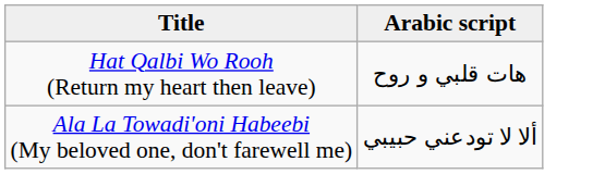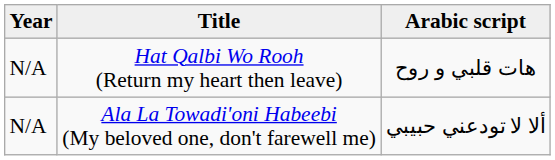 <table class="wikitable">
 <tr>
+<th style="background:#efefef;">Year</th>
 <th style="background:#efefef;">Title</th>
 <th style="background:#efefef;">Arabic script</th>
 </tr>
 <tr>
+<td>N/A</td>
 <td style="text-align:center;"><em><a href='#'>Hat Qalbi Wo Rooh</a></em><br>(Return my heart then leave)</td>
 <td style="text-align:center;">هات قلبي و روح</td>
 </tr>
 <tr>
+<td>N/A</td>
 <td style="text-align:center;"><em><a href='#'>Ala La Towadi'oni Habeebi</a></em><br>(My beloved one, don't farewell me)</td>
 <td style="text-align:center;">ألا لا تودعني حبيبي</td>
 </tr>
 </table>
